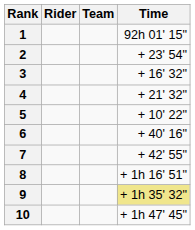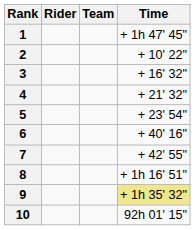 <table class="wikitable">
 <tr>
 <th scope="col">Rank</th>
 <th scope="col">Rider</th>
 <th scope="col">Team</th>
 <th scope="col">Time</th>
 </tr>
 <tr>
 <th scope="row">1</th>
 <td></td>
 <td></td>
-<td style="text-align:right;">92h 01' 15"</td>
+<td style="text-align:right;">+ 1h 47' 45"</td>
 </tr>
 <tr>
 <th scope="row">2</th>
 <td></td>
 <td></td>
-<td style="text-align:right;">+ 23' 54"</td>
+<td style="text-align:right;">+ 10' 22"</td>
 </tr>
 <tr>
 <th scope="row">3</th>
 <td></td>
 <td></td>
 <td style="text-align:right;">+ 16' 32"</td>
 </tr>
 <tr>
 <th scope="row">4</th>
 <td></td>
 <td></td>
 <td style="text-align:right;">+ 21' 32"</td>
 </tr>
 <tr>
 <th scope="row">5</th>
 <td></td>
 <td></td>
-<td style="text-align:right;">+ 10' 22"</td>
+<td style="text-align:right;">+ 23' 54"</td>
 </tr>
 <tr>
 <th scope="row">6</th>
 <td></td>
 <td></td>
 <td style="text-align:right;">+ 40' 16"</td>
 </tr>
 <tr>
 <th scope="row">7</th>
 <td></td>
 <td></td>
 <td style="text-align:right;">+ 42' 55"</td>
 </tr>
 <tr>
 <th scope="row">8</th>
 <td></td>
 <td></td>
 <td style="text-align:right;">+ 1h 16' 51"</td>
 </tr>
 <tr>
 <th scope="row">9</th>
 <td></td>
 <td></td>
 <td style="background: khaki; text-align:right;">+ 1h 35' 32"</td>
 </tr>
 <tr>
 <th scope="row">10</th>
 <td></td>
 <td></td>
-<td style="text-align:right;">+ 1h 47' 45"</td>
+<td style="text-align:right;">92h 01' 15"</td>
 </tr>
 </table>
